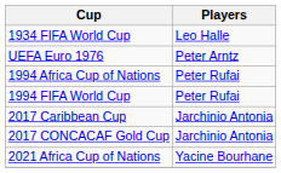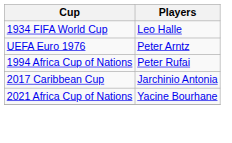 <table class="wikitable" style="text-align: left">
 <tr style="text-align: center">
 <th>Cup</th>
 <th>Players</th>
 </tr>
 <tr>
 <td align="left"> <a href='#'>1934 FIFA World Cup</a></td>
 <td> <a href='#'>Leo Halle</a></td>
 </tr>
 <tr>
 <td align="left"> <a href='#'>UEFA Euro 1976</a></td>
 <td> <a href='#'>Peter Arntz</a></td>
 </tr>
 <tr>
 <td align="left"> <a href='#'>1994 Africa Cup of Nations</a></td>
 <td> <a href='#'>Peter Rufai</a></td>
 </tr>
 <tr>
-<td align="left"> <a href='#'>1994 FIFA World Cup</a></td>
-<td> <a href='#'>Peter Rufai</a></td>
-</tr>
-<tr>
 <td align="left"> <a href='#'>2017 Caribbean Cup</a></td>
-<td> <a href='#'>Jarchinio Antonia</a></td>
-</tr>
-<tr>
-<td align="left"> <a href='#'>2017 CONCACAF Gold Cup</a></td>
 <td> <a href='#'>Jarchinio Antonia</a></td>
 </tr>
 <tr>
 <td align="left"> <a href='#'>2021 Africa Cup of Nations</a></td>
 <td> <a href='#'>Yacine Bourhane</a></td>
 </tr>
 <tr>
 </tr>
 </table>
